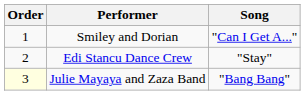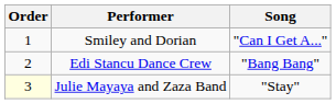 <table class="wikitable" style="text-align:center">
 <tr>
 <th>Order</th>
 <th>Performer</th>
 <th>Song</th>
 </tr>
 <tr>
 <td>1</td>
 <td>Smiley and Dorian</td>
 <td>"<a href='#'>Can I Get A...</a>"</td>
 </tr>
 <tr>
 <td>2</td>
 <td><a href='#'>Edi Stancu Dance Crew</a></td>
-<td>"Stay"</td>
+<td>"<a href='#'>Bang Bang</a>"</td>
 </tr>
 <tr>
 <td style="background: lightyellow;">3</td>
 <td><a href='#'>Julie Mayaya</a> and Zaza Band</td>
-<td>"<a href='#'>Bang Bang</a>"</td>
+<td>"Stay"</td>
 </tr>
 </table>
